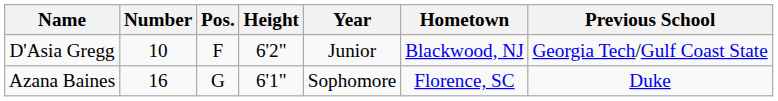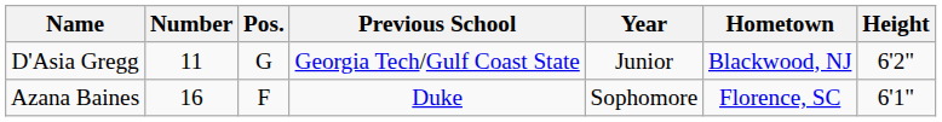 <table class="wikitable sortable" border="1" style="text-align: center;">
 <tr>
 <th>Name</th>
 <th>Number</th>
 <th>Pos.</th>
-<th>Height</th>
+<th class="unsortable">Previous School</th>
 <th>Year</th>
 <th>Hometown</th>
-<th class="unsortable">Previous School</th>
+<th>Height</th>
 </tr>
 <tr>
 <td>D'Asia Gregg</td>
-<td>10</td>
-<td>F</td>
-<td>6'2"</td>
+<td>11</td>
+<td>G</td>
+<td><a href='#'>Georgia Tech</a>/<a href='#'>Gulf Coast State</a></td>
 <td>Junior</td>
 <td><a href='#'>Blackwood, NJ</a></td>
-<td><a href='#'>Georgia Tech</a>/<a href='#'>Gulf Coast State</a></td>
+<td>6'2"</td>
 </tr>
 <tr>
 <td>Azana Baines</td>
 <td>16</td>
-<td>G</td>
-<td>6'1"</td>
+<td>F</td>
+<td><a href='#'>Duke</a></td>
 <td>Sophomore</td>
 <td><a href='#'>Florence, SC</a></td>
-<td><a href='#'>Duke</a></td>
+<td>6'1"</td>
 </tr>
 </table>
